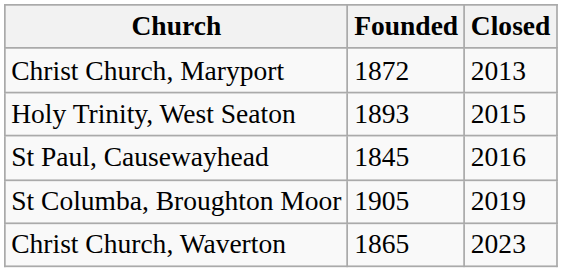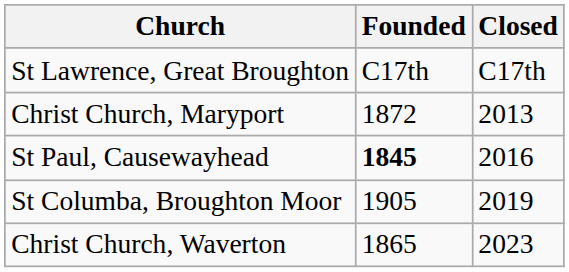 <table class="wikitable">
 <tr>
 <th>Church</th>
 <th>Founded</th>
 <th>Closed</th>
 </tr>
 <tr>
+<td>St Lawrence, Great Broughton</td>
+<td>C17th</td>
+<td>C17th</td>
+</tr>
+<tr>
 <td>Christ Church, Maryport</td>
 <td>1872</td>
 <td>2013</td>
 </tr>
 <tr>
-<td>Holy Trinity, West Seaton</td>
-<td>1893</td>
-<td>2015</td>
-</tr>
-<tr>
 <td>St Paul, Causewayhead</td>
-<td>1845</td>
+<td><strong>1845</strong></td>
 <td>2016</td>
 </tr>
 <tr>
 <td>St Columba, Broughton Moor</td>
 <td>1905</td>
 <td>2019</td>
 </tr>
 <tr>
 <td>Christ Church, Waverton</td>
 <td>1865</td>
 <td>2023</td>
 </tr>
 </table>
